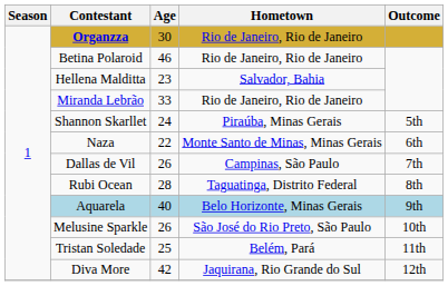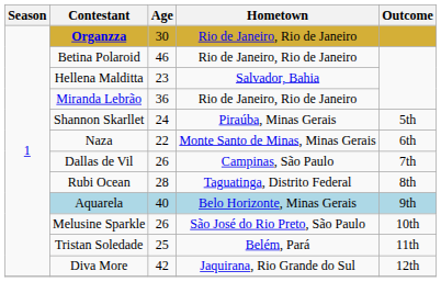 <table class="wikitable sortable" style="text-align:center">
 <tr>
 <th>Season</th>
 <th>Contestant</th>
 <th>Age</th>
 <th>Hometown</th>
 <th>Outcome</th>
 </tr>
 <tr>
 <td rowspan="12"><a href='#'>1</a></td>
 <td bgcolor="#D4AF37"><strong><a href='#'>Organzza</a></strong></td>
 <td bgcolor="#D4AF37">30</td>
 <td bgcolor="#D4AF37"><a href='#'>Rio de Janeiro</a>, Rio de Janeiro</td>
 <td bgcolor="#D4AF37"></td>
 </tr>
 <tr>
 <td>Betina Polaroid</td>
 <td>46</td>
 <td>Rio de Janeiro, Rio de Janeiro</td>
 <td rowspan="3"></td>
 </tr>
 <tr>
 <td>Hellena Malditta</td>
 <td>23</td>
 <td><a href='#'>Salvador, Bahia</a></td>
 </tr>
 <tr>
 <td><a href='#'>Miranda Lebrão</a></td>
-<td>33</td>
+<td>36</td>
 <td>Rio de Janeiro, Rio de Janeiro</td>
 </tr>
 <tr>
 <td>Shannon Skarllet</td>
 <td>24</td>
 <td><a href='#'>Piraúba</a>, Minas Gerais</td>
 <td>5th</td>
 </tr>
 <tr>
 <td>Naza</td>
 <td>22</td>
 <td nowrap><a href='#'>Monte Santo de Minas</a>, Minas Gerais</td>
 <td>6th</td>
 </tr>
 <tr>
 <td>Dallas de Vil</td>
 <td>26</td>
 <td><a href='#'>Campinas</a>, São Paulo</td>
 <td>7th</td>
 </tr>
 <tr>
 <td>Rubi Ocean</td>
 <td>28</td>
 <td><a href='#'>Taguatinga</a>, Distrito Federal</td>
 <td>8th</td>
 </tr>
 <tr bgcolor="lightblue">
 <td>Aquarela</td>
 <td>40</td>
 <td><a href='#'>Belo Horizonte</a>, Minas Gerais</td>
 <td>9th</td>
 </tr>
 <tr>
 <td nowrap>Melusine Sparkle</td>
 <td>26</td>
 <td><a href='#'>São José do Rio Preto</a>, São Paulo</td>
 <td>10th</td>
 </tr>
 <tr>
 <td>Tristan Soledade</td>
 <td>25</td>
 <td><a href='#'>Belém</a>, Pará</td>
 <td>11th</td>
 </tr>
 <tr>
 <td>Diva More</td>
 <td>42</td>
 <td><a href='#'>Jaquirana</a>, Rio Grande do Sul</td>
 <td>12th</td>
 </tr>
 <tr>
 </tr>
 </table>
